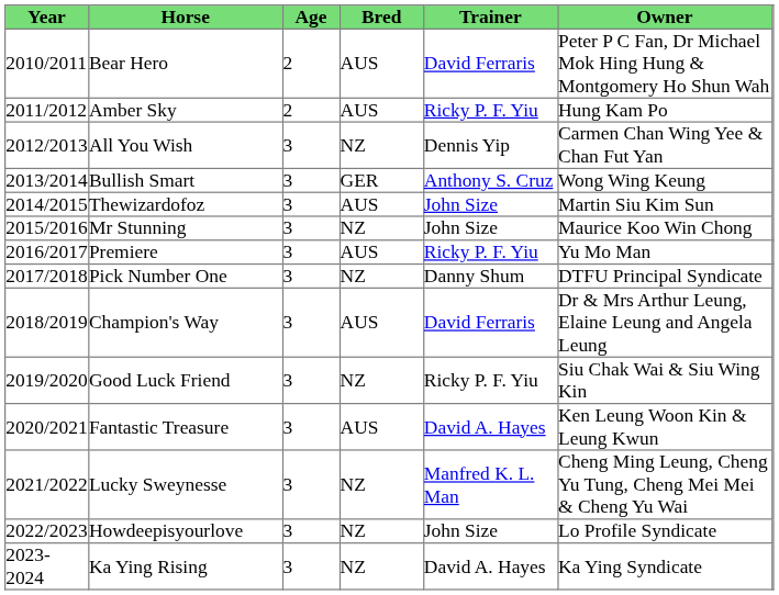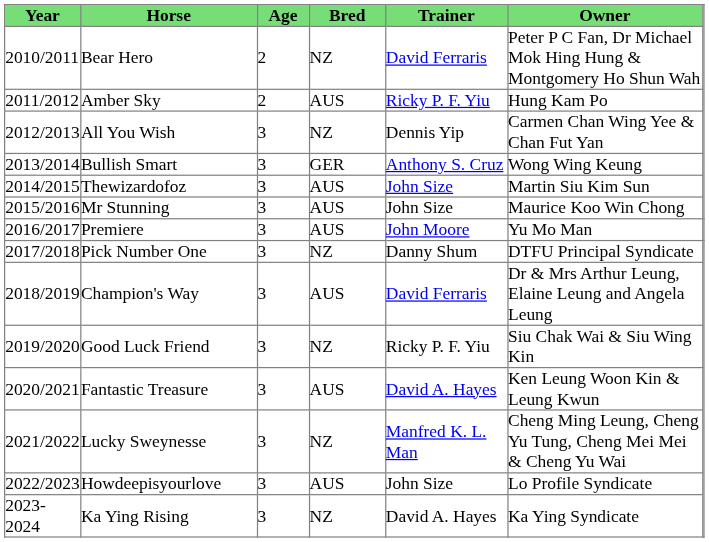 <table class = "sortable" | border="1" cellpadding="0" style="border-collapse: collapse; font-size:90%">
 <tr bgcolor="#77dd77" align="center">
 <th width="42px"><strong>Year</strong><br></th>
 <th width="145px"><strong>Horse</strong><br></th>
 <th width="42px"><strong>Age</strong></th>
 <th width="62px"><strong>Bred</strong></th>
 <th width="100px"><strong>Trainer</strong><br></th>
 <th width="160px"><strong>Owner</strong><br></th>
 </tr>
 <tr>
 <td>2010/2011</td>
 <td>Bear Hero</td>
 <td>2</td>
-<td>AUS</td>
+<td>NZ</td>
 <td><a href='#'>David Ferraris</a></td>
 <td>Peter P C Fan, Dr Michael Mok Hing Hung & Montgomery Ho Shun Wah</td>
 </tr>
 <tr>
 <td>2011/2012</td>
 <td>Amber Sky</td>
 <td>2</td>
 <td>AUS</td>
 <td><a href='#'>Ricky P. F. Yiu</a></td>
 <td>Hung Kam Po</td>
 </tr>
 <tr>
 <td>2012/2013</td>
 <td>All You Wish</td>
 <td>3</td>
 <td>NZ</td>
 <td>Dennis Yip</td>
 <td>Carmen Chan Wing Yee & Chan Fut Yan</td>
 </tr>
 <tr>
 <td>2013/2014</td>
 <td>Bullish Smart</td>
 <td>3</td>
 <td>GER</td>
 <td><a href='#'>Anthony S. Cruz</a></td>
 <td>Wong Wing Keung</td>
 </tr>
 <tr>
 <td>2014/2015</td>
 <td>Thewizardofoz</td>
 <td>3</td>
 <td>AUS</td>
 <td><a href='#'>John Size</a></td>
 <td>Martin Siu Kim Sun</td>
 </tr>
 <tr>
 <td>2015/2016</td>
 <td>Mr Stunning</td>
 <td>3</td>
-<td>NZ</td>
+<td>AUS</td>
 <td>John Size</td>
 <td>Maurice Koo Win Chong</td>
 </tr>
 <tr>
 <td>2016/2017</td>
 <td>Premiere</td>
 <td>3</td>
 <td>AUS</td>
-<td><a href='#'>Ricky P. F. Yiu</a></td>
+<td><a href='#'>John Moore</a></td>
 <td>Yu Mo Man</td>
 <td></td>
 </tr>
 <tr>
 <td>2017/2018</td>
 <td>Pick Number One</td>
 <td>3</td>
 <td>NZ</td>
 <td>Danny Shum</td>
 <td>DTFU Principal Syndicate</td>
 </tr>
 <tr>
 <td>2018/2019</td>
 <td>Champion's Way</td>
 <td>3</td>
 <td>AUS</td>
 <td><a href='#'>David Ferraris</a></td>
 <td>Dr & Mrs Arthur Leung, Elaine Leung and Angela Leung</td>
 </tr>
 <tr>
 <td>2019/2020</td>
 <td>Good Luck Friend</td>
 <td>3</td>
 <td>NZ</td>
 <td>Ricky P. F. Yiu</td>
 <td>Siu Chak Wai & Siu Wing Kin</td>
 </tr>
 <tr>
 <td>2020/2021</td>
 <td>Fantastic Treasure</td>
 <td>3</td>
 <td>AUS</td>
 <td><a href='#'>David A. Hayes</a></td>
 <td>Ken Leung Woon Kin & Leung Kwun</td>
 </tr>
 <tr>
 <td>2021/2022</td>
 <td>Lucky Sweynesse</td>
 <td>3</td>
 <td>NZ</td>
 <td><a href='#'>Manfred K. L. Man</a></td>
 <td>Cheng Ming Leung, Cheng Yu Tung, Cheng Mei Mei & Cheng Yu Wai</td>
 </tr>
 <tr>
 <td>2022/2023</td>
 <td>Howdeepisyourlove</td>
 <td>3</td>
-<td>NZ</td>
+<td>AUS</td>
 <td>John Size</td>
 <td>Lo Profile Syndicate</td>
 </tr>
 <tr>
 <td>2023-2024</td>
 <td>Ka Ying Rising</td>
 <td>3</td>
 <td>NZ</td>
 <td>David A. Hayes</td>
 <td>Ka Ying Syndicate</td>
 </tr>
 </table>
